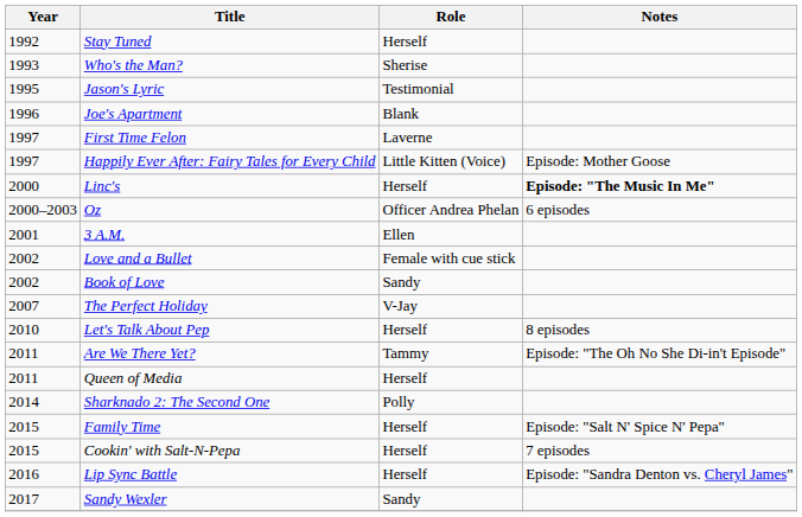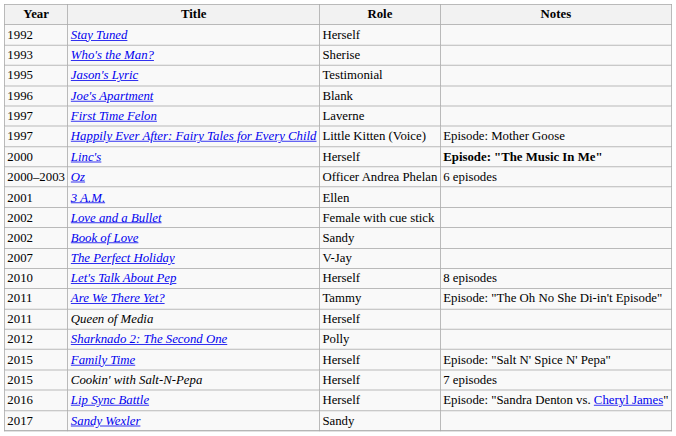 <table class="wikitable sortable">
 <tr>
 <th>Year</th>
 <th>Title</th>
 <th>Role</th>
 <th class="unsortable">Notes</th>
 </tr>
 <tr>
 <td>1992</td>
 <td><em><a href='#'>Stay Tuned</a></em></td>
 <td>Herself</td>
 <td></td>
 </tr>
 <tr>
 <td>1993</td>
 <td><em><a href='#'>Who's the Man?</a></em></td>
 <td>Sherise</td>
 <td></td>
 </tr>
 <tr>
 <td>1995</td>
 <td><em><a href='#'>Jason's Lyric</a></em></td>
 <td>Testimonial</td>
 <td></td>
 </tr>
 <tr>
 <td>1996</td>
 <td><em><a href='#'>Joe's Apartment</a></em></td>
 <td>Blank</td>
 <td></td>
 </tr>
 <tr>
 <td>1997</td>
 <td><em><a href='#'>First Time Felon</a></em></td>
 <td>Laverne</td>
 <td></td>
 </tr>
 <tr>
 <td>1997</td>
 <td><em><a href='#'>Happily Ever After: Fairy Tales for Every Child</a></em></td>
 <td>Little Kitten (Voice)</td>
 <td>Episode: Mother Goose</td>
 </tr>
 <tr>
 <td>2000</td>
 <td><em><a href='#'>Linc's</a></em></td>
 <td>Herself</td>
 <td><strong>Episode: "The Music In Me"</strong></td>
 </tr>
 <tr>
 <td>2000–2003</td>
 <td><em><a href='#'>Oz</a></em></td>
 <td>Officer Andrea Phelan</td>
 <td>6 episodes</td>
 </tr>
 <tr>
 <td>2001</td>
 <td><em><a href='#'>3 A.M.</a></em></td>
 <td>Ellen</td>
 <td></td>
 </tr>
 <tr>
 <td>2002</td>
 <td><em><a href='#'>Love and a Bullet</a></em></td>
 <td>Female with cue stick</td>
 <td></td>
 </tr>
 <tr>
 <td>2002</td>
 <td><em><a href='#'>Book of Love</a></em></td>
 <td>Sandy</td>
 <td></td>
 </tr>
 <tr>
 <td>2007</td>
 <td><em><a href='#'>The Perfect Holiday</a></em></td>
 <td>V-Jay</td>
 <td></td>
 </tr>
 <tr>
 <td>2010</td>
 <td><em><a href='#'>Let's Talk About Pep</a></em></td>
 <td>Herself</td>
 <td>8 episodes</td>
 </tr>
 <tr>
 <td>2011</td>
 <td><em><a href='#'>Are We There Yet?</a></em></td>
 <td>Tammy</td>
 <td>Episode: "The Oh No She Di-in't Episode"</td>
 </tr>
 <tr>
 <td>2011</td>
 <td><em>Queen of Media</em></td>
 <td>Herself</td>
 <td></td>
 </tr>
 <tr>
-<td>2014</td>
+<td>2012</td>
 <td><em><a href='#'>Sharknado 2: The Second One</a></em></td>
 <td>Polly</td>
 <td></td>
 </tr>
 <tr>
 <td>2015</td>
 <td><em><a href='#'>Family Time</a></em></td>
 <td>Herself</td>
 <td>Episode: "Salt N' Spice N' Pepa"</td>
 </tr>
 <tr>
 <td>2015</td>
 <td><em>Cookin' with Salt-N-Pepa</em></td>
 <td>Herself</td>
 <td>7 episodes</td>
 </tr>
 <tr>
 <td>2016</td>
 <td><em><a href='#'>Lip Sync Battle</a></em></td>
 <td>Herself</td>
 <td>Episode: "Sandra Denton vs. <a href='#'>Cheryl James</a>"</td>
 </tr>
 <tr>
 <td>2017</td>
 <td><em><a href='#'>Sandy Wexler</a></em></td>
 <td>Sandy</td>
 <td></td>
 </tr>
 <tr>
 </tr>
 </table>
